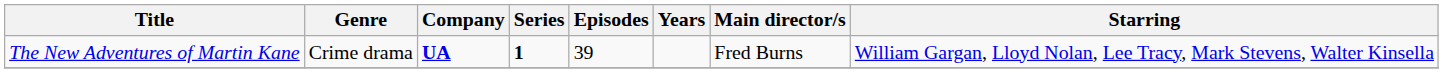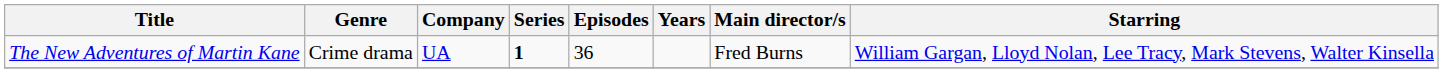 <table class="wikitable unsortable">
 <tr>
 <th>Title</th>
 <th>Genre</th>
 <th>Company</th>
 <th>Series</th>
 <th>Episodes</th>
 <th>Years</th>
 <th>Main director/s</th>
 <th>Starring</th>
 </tr>
 <tr>
 <td><em><a href='#'>The New Adventures of Martin Kane</a></em></td>
 <td>Crime drama</td>
-<td><strong><a href='#'>UA</a></strong></td>
+<td><a href='#'>UA</a></td>
 <td><strong>1</strong></td>
-<td>39</td>
+<td>36</td>
 <td></td>
 <td>Fred Burns</td>
 <td><a href='#'>William Gargan</a>, <a href='#'>Lloyd Nolan</a>, <a href='#'>Lee Tracy</a>, <a href='#'>Mark Stevens</a>, <a href='#'>Walter Kinsella</a></td>
 </tr>
 <tr>
 </tr>
 </table>
